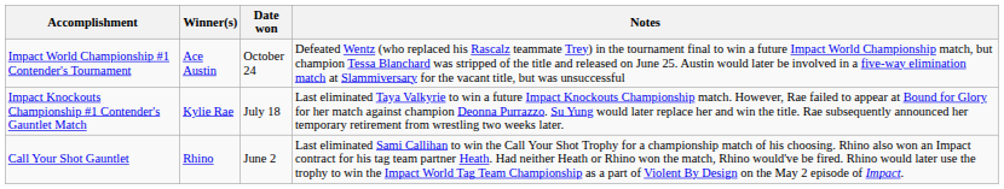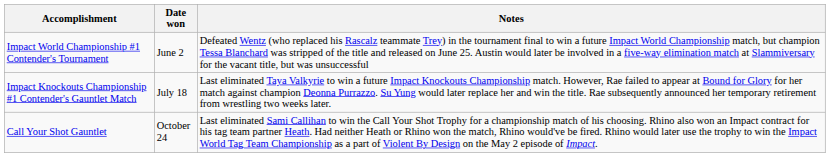 <table class="wikitable" style="width:100%;">
 <tr>
 <th>Accomplishment</th>
-<th>Winner(s)</th>
 <th>Date won</th>
 <th>Notes</th>
 </tr>
 <tr>
 <td><a href='#'>Impact World Championship #1 Contender's Tournament</a></td>
-<td><a href='#'>Ace Austin</a></td>
-<td>October 24</td>
+<td>June 2</td>
 <td>Defeated <a href='#'>Wentz</a> (who replaced his <a href='#'>Rascalz</a> teammate <a href='#'>Trey</a>) in the tournament final to win a future <a href='#'>Impact World Championship</a> match, but champion <a href='#'>Tessa Blanchard</a> was stripped of the title and released on June 25. Austin would later be involved in a <a href='#'>five-way elimination match</a> at <a href='#'>Slammiversary</a> for the vacant title, but was unsuccessful</td>
 </tr>
 <tr>
 <td><a href='#'>Impact Knockouts Championship #1 Contender's Gauntlet Match</a></td>
-<td><a href='#'>Kylie Rae</a></td>
 <td>July 18</td>
 <td>Last eliminated <a href='#'>Taya Valkyrie</a> to win a future <a href='#'>Impact Knockouts Championship</a> match. However, Rae failed to appear at <a href='#'>Bound for Glory</a> for her match against champion <a href='#'>Deonna Purrazzo</a>. <a href='#'>Su Yung</a> would later replace her and win the title. Rae subsequently announced her temporary retirement from wrestling two weeks later.</td>
 </tr>
 <tr>
 <td><a href='#'>Call Your Shot Gauntlet</a></td>
-<td><a href='#'>Rhino</a></td>
-<td>June 2</td>
+<td>October 24</td>
 <td>Last eliminated <a href='#'>Sami Callihan</a> to win the Call Your Shot Trophy for a championship match of his choosing. Rhino also won an Impact contract for his tag team partner <a href='#'>Heath</a>. Had neither Heath or Rhino won the match, Rhino would've be fired. Rhino would later use the trophy to win the <a href='#'>Impact World Tag Team Championship</a> as a part of <a href='#'>Violent By Design</a> on the May 2 episode of <em><a href='#'>Impact</a></em>.</td>
 </tr>
 </table>
